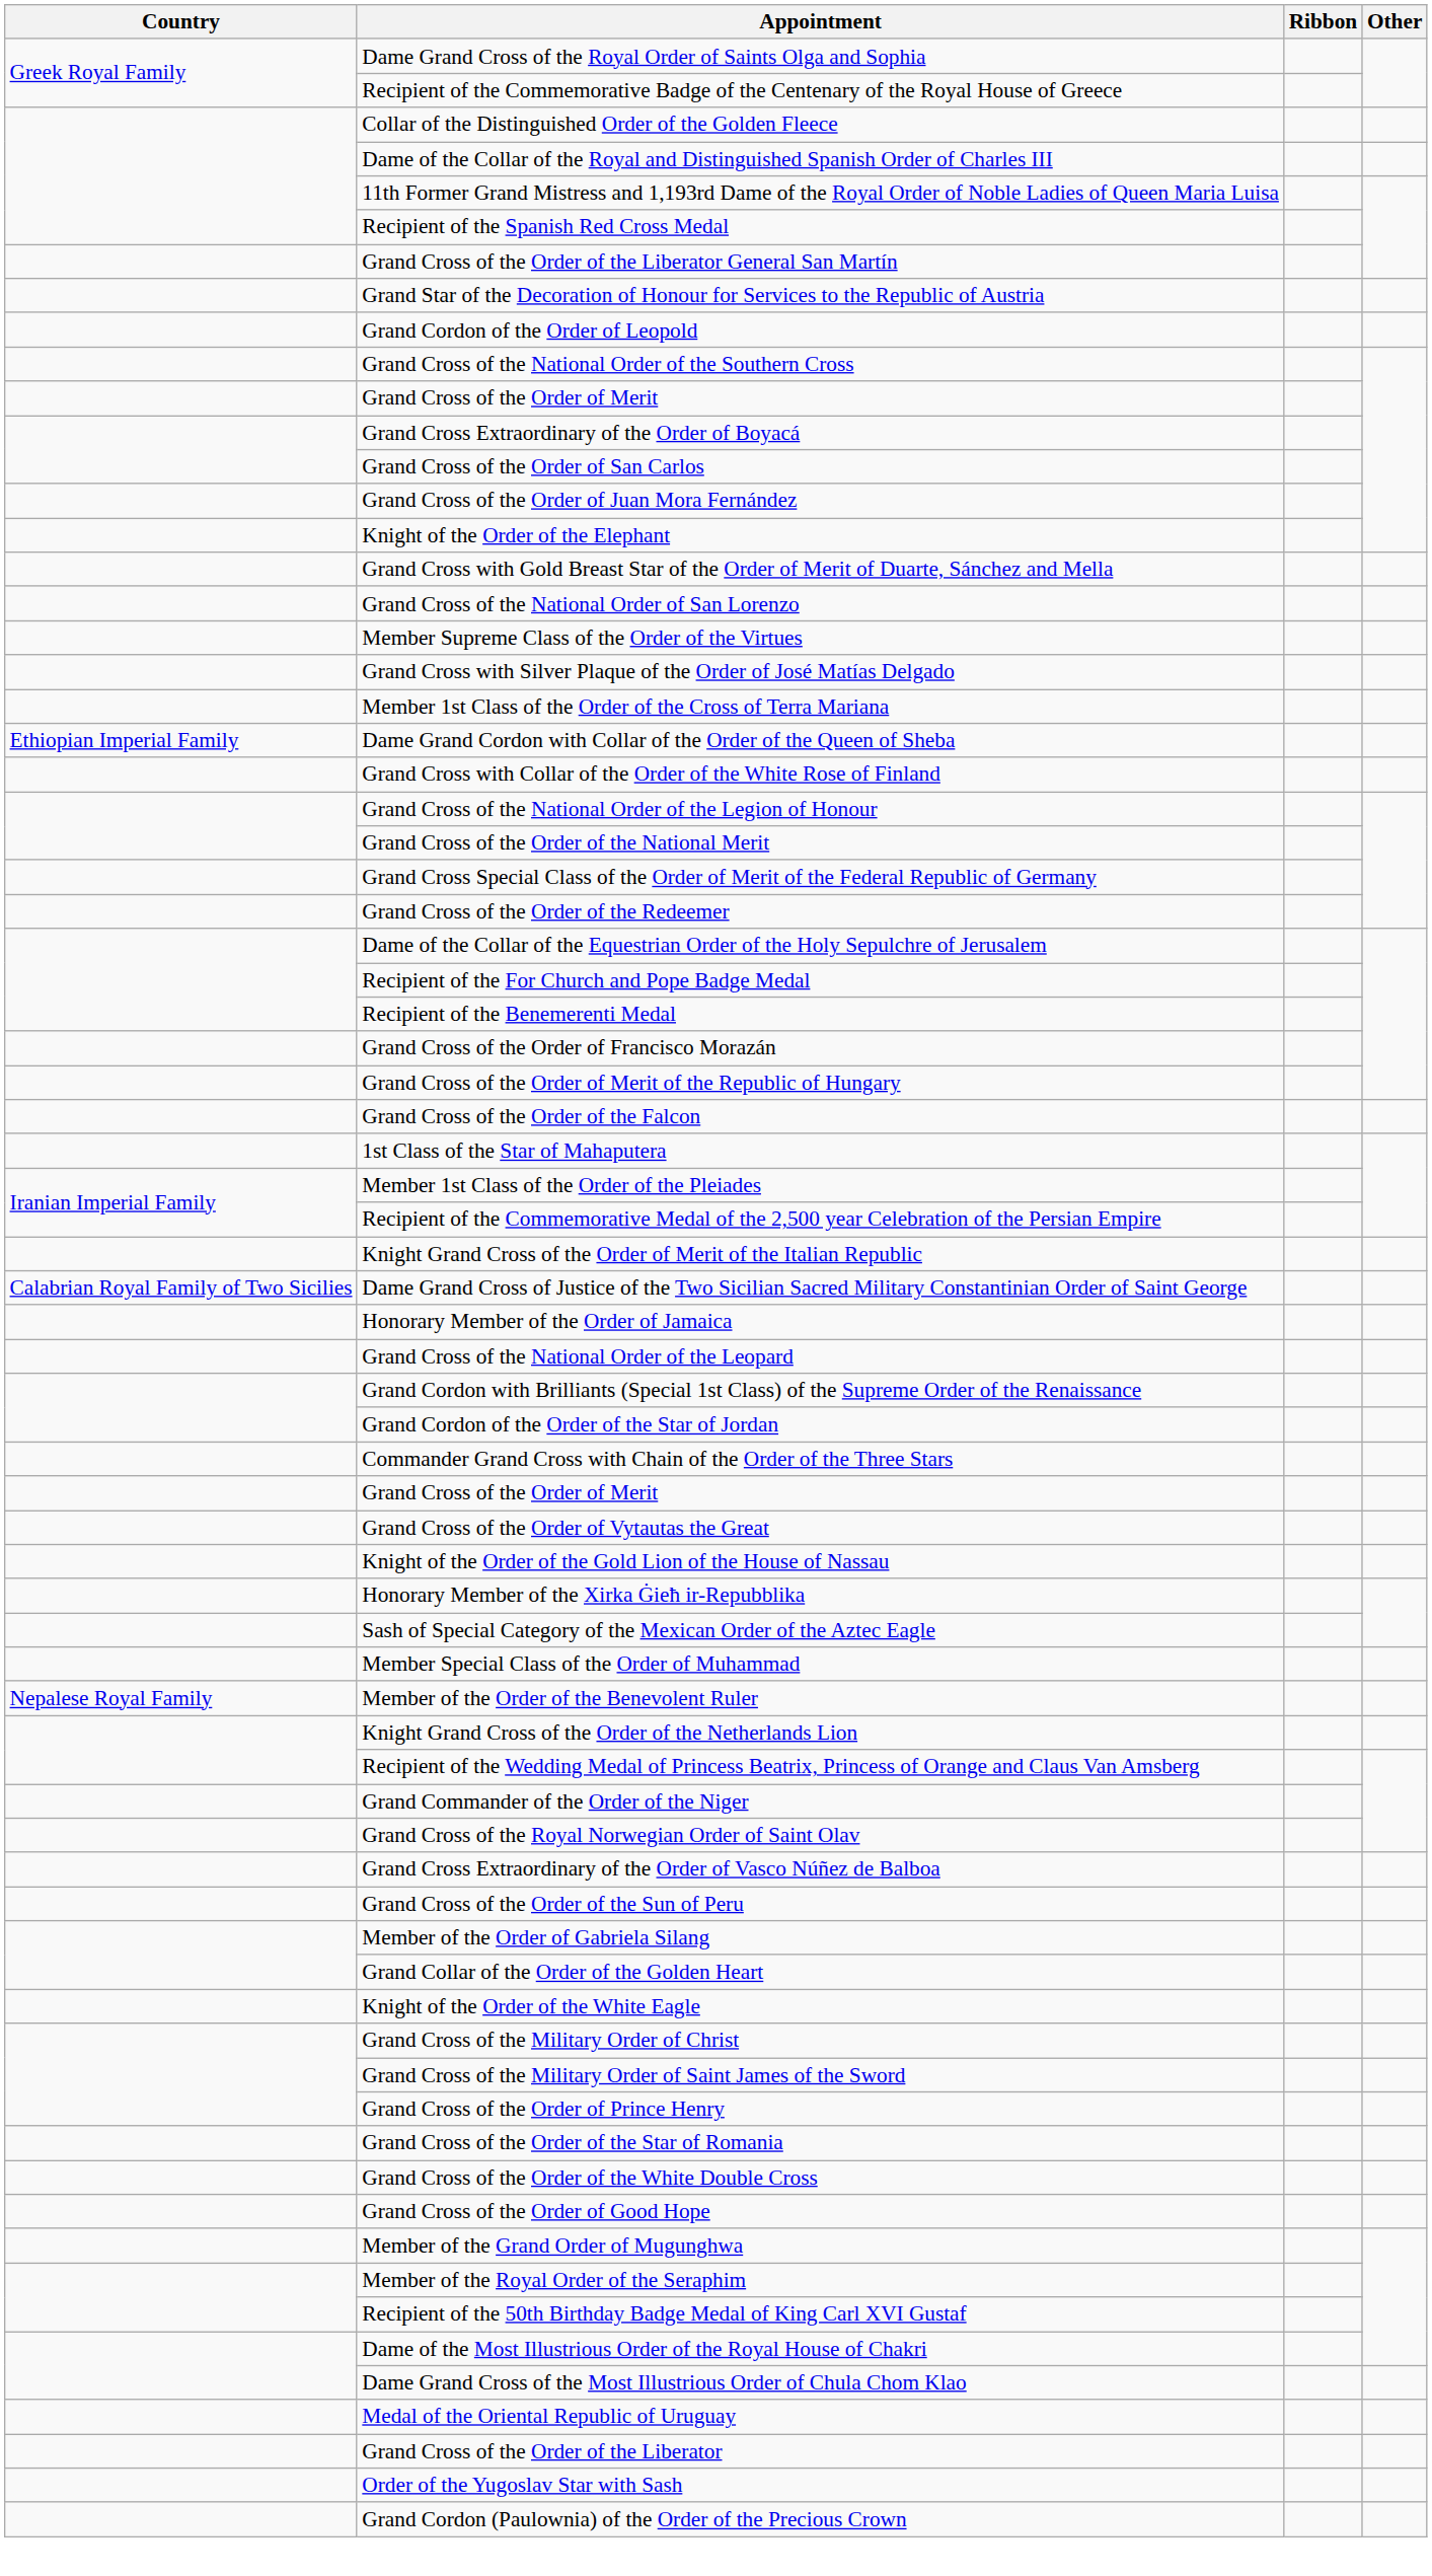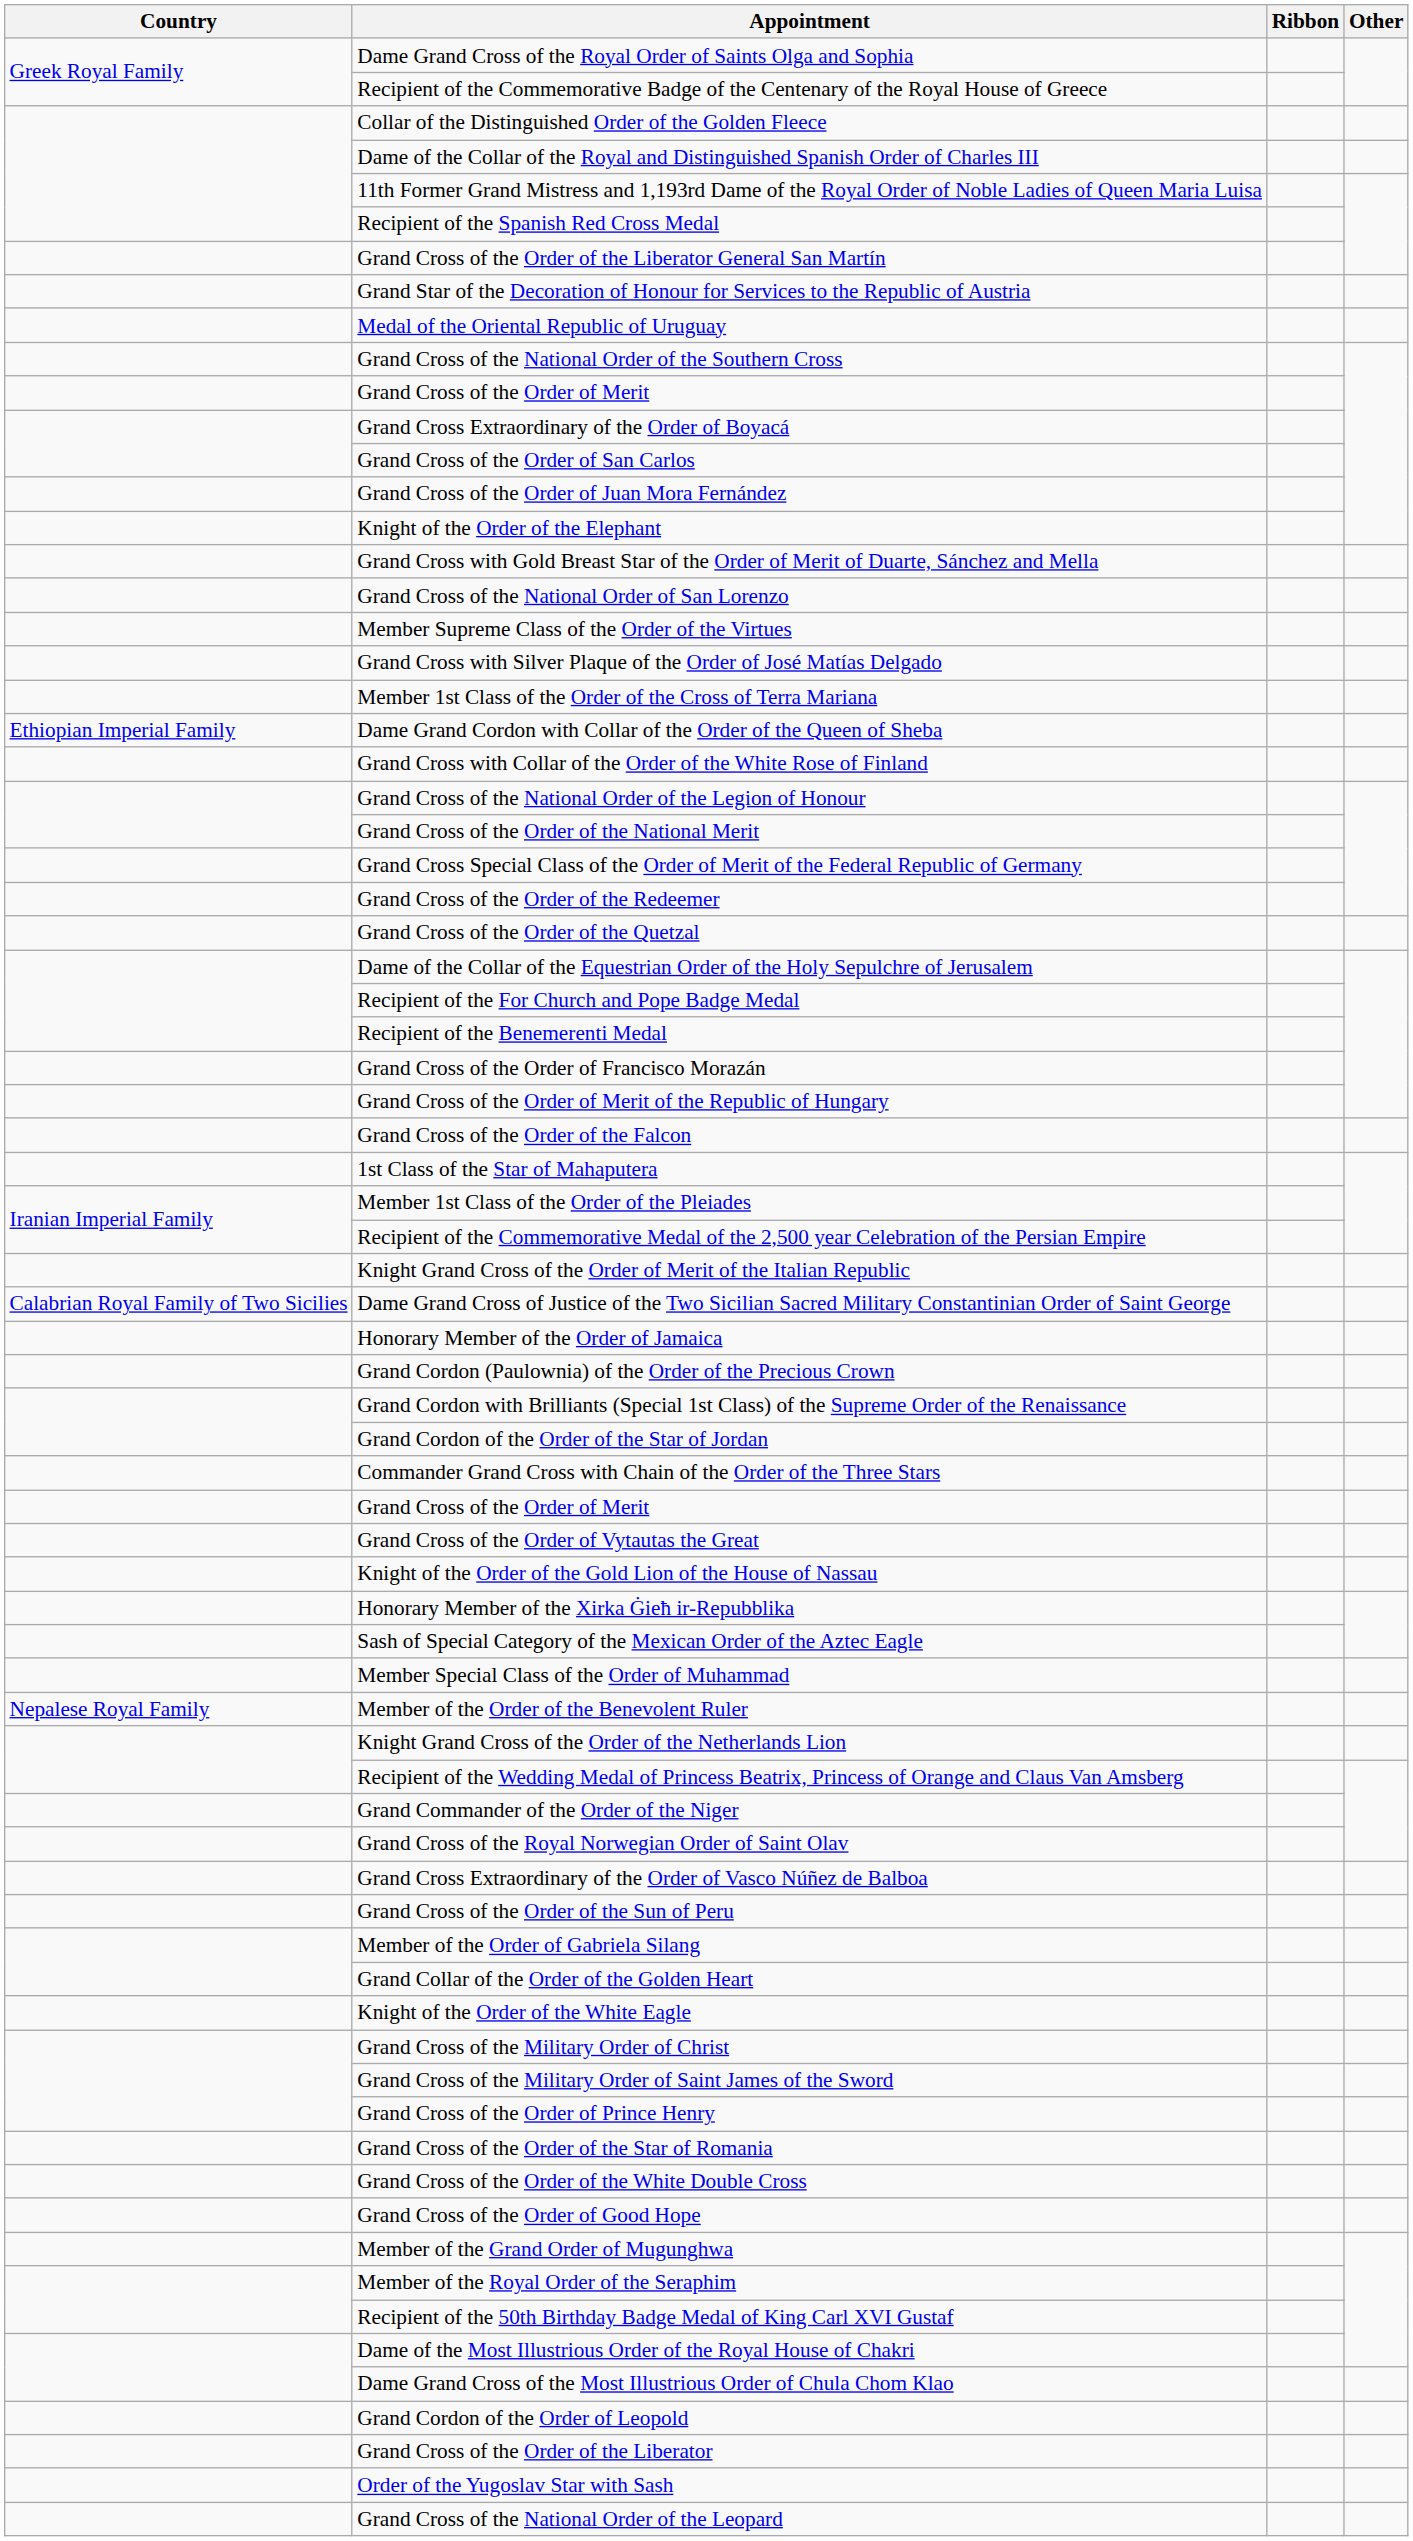 <table class="wikitable sortable">
 <tr>
 <th>Country</th>
 <th>Appointment</th>
 <th>Ribbon</th>
 <th>Other</th>
 </tr>
 <tr>
 <td rowspan="2"> <a href='#'>Greek Royal Family</a></td>
 <td>Dame Grand Cross of the <a href='#'>Royal Order of Saints Olga and Sophia</a></td>
 <td></td>
 <td rowspan="2"></td>
 </tr>
 <tr>
 <td>Recipient of the Commemorative Badge of the Centenary of the Royal House of Greece</td>
 <td></td>
 </tr>
 <tr>
 <td rowspan="4"></td>
 <td>Collar of the Distinguished <a href='#'>Order of the Golden Fleece</a></td>
 <td></td>
 <td></td>
 </tr>
 <tr>
 <td>Dame of the Collar of the <a href='#'>Royal and Distinguished Spanish Order of Charles III</a></td>
 <td></td>
 <td></td>
 </tr>
 <tr>
 <td>11th Former Grand Mistress and 1,193rd Dame of the <a href='#'>Royal Order of Noble Ladies of Queen Maria Luisa</a></td>
 <td></td>
 <td rowspan="3"></td>
 </tr>
 <tr>
 <td>Recipient of the <a href='#'>Spanish Red Cross Medal</a></td>
 <td></td>
 </tr>
 <tr>
 <td></td>
 <td>Grand Cross of the <a href='#'>Order of the Liberator General San Martín</a></td>
 <td></td>
 </tr>
 <tr>
 <td></td>
 <td>Grand Star of the <a href='#'>Decoration of Honour for Services to the Republic of Austria</a></td>
 <td></td>
 <td></td>
 </tr>
 <tr>
 <td></td>
-<td>Grand Cordon of the <a href='#'>Order of Leopold</a></td>
+<td><a href='#'>Medal of the Oriental Republic of Uruguay</a></td>
 <td></td>
 <td></td>
 </tr>
 <tr>
 <td></td>
 <td>Grand Cross of the <a href='#'>National Order of the Southern Cross</a></td>
 <td></td>
 <td rowspan="6"></td>
 </tr>
 <tr>
 <td></td>
 <td>Grand Cross of the <a href='#'>Order of Merit</a></td>
 <td></td>
 </tr>
 <tr>
 <td rowspan="2"></td>
 <td>Grand Cross Extraordinary of the <a href='#'>Order of Boyacá</a></td>
 <td></td>
 </tr>
 <tr>
 <td>Grand Cross of the <a href='#'>Order of San Carlos</a></td>
 <td></td>
 </tr>
 <tr>
 <td></td>
 <td>Grand Cross of the <a href='#'>Order of Juan Mora Fernández</a></td>
 <td></td>
 </tr>
 <tr>
 <td></td>
 <td>Knight of the <a href='#'>Order of the Elephant</a></td>
 <td></td>
 </tr>
 <tr>
 <td></td>
 <td>Grand Cross with Gold Breast Star of the <a href='#'>Order of Merit of Duarte, Sánchez and Mella</a></td>
 <td></td>
 <td></td>
 </tr>
 <tr>
 <td></td>
 <td>Grand Cross of the <a href='#'>National Order of San Lorenzo</a></td>
 <td></td>
 <td></td>
 </tr>
 <tr>
 <td></td>
 <td>Member Supreme Class of the <a href='#'>Order of the Virtues</a></td>
 <td></td>
 <td></td>
 </tr>
 <tr>
 <td></td>
 <td>Grand Cross with Silver Plaque of the <a href='#'>Order of José Matías Delgado</a></td>
 <td></td>
 <td></td>
 </tr>
 <tr>
 <td></td>
 <td>Member 1st Class of the <a href='#'>Order of the Cross of Terra Mariana</a></td>
 <td></td>
 <td></td>
 </tr>
 <tr>
 <td> <a href='#'>Ethiopian Imperial Family</a></td>
 <td>Dame Grand Cordon with Collar of the <a href='#'>Order of the Queen of Sheba</a></td>
 <td></td>
 <td></td>
 </tr>
 <tr>
 <td></td>
 <td>Grand Cross with Collar of the <a href='#'>Order of the White Rose of Finland</a></td>
 <td></td>
 <td></td>
 </tr>
 <tr>
 <td rowspan="2"></td>
 <td>Grand Cross of the <a href='#'>National Order of the Legion of Honour</a></td>
 <td></td>
 <td rowspan="4"></td>
 </tr>
 <tr>
 <td>Grand Cross of the <a href='#'>Order of the National Merit</a></td>
 <td></td>
 </tr>
 <tr>
 <td></td>
 <td>Grand Cross Special Class of the <a href='#'>Order of Merit of the Federal Republic of Germany</a></td>
 <td></td>
 </tr>
 <tr>
 <td></td>
 <td>Grand Cross of the <a href='#'>Order of the Redeemer</a></td>
 <td></td>
 </tr>
 <tr>
+<td></td>
+<td>Grand Cross of the <a href='#'>Order of the Quetzal</a></td>
+<td></td>
+<td></td>
+</tr>
+<tr>
 <td rowspan="3"></td>
 <td>Dame of the Collar of the <a href='#'>Equestrian Order of the Holy Sepulchre of Jerusalem</a></td>
 <td></td>
 <td rowspan="5"></td>
 </tr>
 <tr>
 <td>Recipient of the <a href='#'>For Church and Pope Badge Medal</a></td>
 <td></td>
 </tr>
 <tr>
 <td>Recipient of the <a href='#'>Benemerenti Medal</a></td>
 <td></td>
 </tr>
 <tr>
 <td></td>
 <td>Grand Cross of the Order of Francisco Morazán</td>
 <td></td>
 </tr>
 <tr>
 <td></td>
 <td>Grand Cross of the <a href='#'>Order of Merit of the Republic of Hungary</a></td>
 <td></td>
 </tr>
 <tr>
 <td></td>
 <td>Grand Cross of the <a href='#'>Order of the Falcon</a></td>
 <td></td>
 <td></td>
 </tr>
 <tr>
 <td></td>
 <td>1st Class of the <a href='#'>Star of Mahaputera</a></td>
 <td></td>
 <td rowspan="3"></td>
 </tr>
 <tr>
 <td rowspan="2"> <a href='#'>Iranian Imperial Family</a></td>
 <td>Member 1st Class of the <a href='#'>Order of the Pleiades</a></td>
 <td></td>
 </tr>
 <tr>
 <td>Recipient of the <a href='#'>Commemorative Medal of the 2,500 year Celebration of the Persian Empire</a></td>
 <td></td>
 </tr>
 <tr>
 <td></td>
 <td>Knight Grand Cross of the <a href='#'>Order of Merit of the Italian Republic</a></td>
 <td></td>
 <td></td>
 </tr>
 <tr>
 <td> <a href='#'>Calabrian Royal Family of Two Sicilies</a></td>
 <td>Dame Grand Cross of Justice of the <a href='#'>Two Sicilian Sacred Military Constantinian Order of Saint George</a></td>
 <td></td>
 <td></td>
 </tr>
 <tr>
 <td></td>
 <td>Honorary Member of the <a href='#'>Order of Jamaica</a></td>
 <td></td>
 <td></td>
 </tr>
 <tr>
 <td></td>
-<td>Grand Cross of the <a href='#'>National Order of the Leopard</a></td>
+<td>Grand Cordon (Paulownia) of the <a href='#'>Order of the Precious Crown</a></td>
 <td></td>
 <td></td>
 </tr>
 <tr>
 <td rowspan="2"></td>
 <td>Grand Cordon with Brilliants (Special 1st Class) of the <a href='#'>Supreme Order of the Renaissance</a></td>
 <td></td>
 <td></td>
 </tr>
 <tr>
 <td>Grand Cordon of the <a href='#'>Order of the Star of Jordan</a></td>
 <td></td>
 <td></td>
 </tr>
 <tr>
 <td></td>
 <td>Commander Grand Cross with Chain of the <a href='#'>Order of the Three Stars</a></td>
 <td></td>
 <td></td>
 </tr>
 <tr>
 <td></td>
 <td>Grand Cross of the <a href='#'>Order of Merit</a></td>
 <td></td>
 <td></td>
 </tr>
 <tr>
 <td></td>
 <td>Grand Cross of the <a href='#'>Order of Vytautas the Great</a></td>
 <td></td>
 <td></td>
 </tr>
 <tr>
 <td></td>
 <td>Knight of the <a href='#'>Order of the Gold Lion of the House of Nassau</a></td>
 <td></td>
 <td></td>
 </tr>
 <tr>
 <td></td>
 <td>Honorary Member of the <a href='#'>Xirka Ġieħ ir-Repubblika</a></td>
 <td></td>
 <td rowspan="2"></td>
 </tr>
 <tr>
 <td></td>
 <td>Sash of Special Category of the <a href='#'>Mexican Order of the Aztec Eagle</a></td>
 <td></td>
 </tr>
 <tr>
 <td></td>
 <td>Member Special Class of the <a href='#'>Order of Muhammad</a></td>
 <td></td>
 <td></td>
 </tr>
 <tr>
 <td> <a href='#'>Nepalese Royal Family</a></td>
 <td>Member of the <a href='#'>Order of the Benevolent Ruler</a></td>
 <td></td>
 <td></td>
 </tr>
 <tr>
 <td rowspan="2"></td>
 <td>Knight Grand Cross of the <a href='#'>Order of the Netherlands Lion</a></td>
 <td></td>
 <td></td>
 </tr>
 <tr>
 <td>Recipient of the <a href='#'>Wedding Medal of Princess Beatrix, Princess of Orange and Claus Van Amsberg</a></td>
 <td></td>
 <td rowspan="3"></td>
 </tr>
 <tr>
 <td></td>
 <td>Grand Commander of the <a href='#'>Order of the Niger</a></td>
 <td></td>
 </tr>
 <tr>
 <td></td>
 <td>Grand Cross of the <a href='#'>Royal Norwegian Order of Saint Olav</a></td>
 <td></td>
 </tr>
 <tr>
 <td></td>
 <td>Grand Cross Extraordinary of the <a href='#'>Order of Vasco Núñez de Balboa</a></td>
 <td></td>
 <td></td>
 </tr>
 <tr>
 <td></td>
 <td>Grand Cross of the <a href='#'>Order of the Sun of Peru</a></td>
 <td></td>
 <td></td>
 </tr>
 <tr>
 <td rowspan="2"></td>
 <td>Member of the <a href='#'>Order of Gabriela Silang</a></td>
 <td></td>
 <td></td>
 </tr>
 <tr>
 <td>Grand Collar of the <a href='#'>Order of the Golden Heart</a></td>
 <td></td>
 <td></td>
 </tr>
 <tr>
 <td></td>
 <td>Knight of the <a href='#'>Order of the White Eagle</a></td>
 <td></td>
 <td></td>
 </tr>
 <tr>
 <td rowspan="3"></td>
 <td>Grand Cross of the <a href='#'>Military Order of Christ</a></td>
 <td></td>
 <td></td>
 </tr>
 <tr>
 <td>Grand Cross of the <a href='#'>Military Order of Saint James of the Sword</a></td>
 <td></td>
 <td></td>
 </tr>
 <tr>
 <td>Grand Cross of the <a href='#'>Order of Prince Henry</a></td>
 <td></td>
 <td></td>
 </tr>
 <tr>
 <td></td>
 <td>Grand Cross of the <a href='#'>Order of the Star of Romania</a></td>
 <td></td>
 <td></td>
 </tr>
 <tr>
 <td></td>
 <td>Grand Cross of the <a href='#'>Order of the White Double Cross</a></td>
 <td></td>
 <td></td>
 </tr>
 <tr>
 <td></td>
 <td>Grand Cross of the <a href='#'>Order of Good Hope</a></td>
 <td></td>
 <td></td>
 </tr>
 <tr>
 <td></td>
 <td>Member of the <a href='#'>Grand Order of Mugunghwa</a></td>
 <td></td>
 <td rowspan="4"></td>
 </tr>
 <tr>
 <td rowspan="2"></td>
 <td>Member of the <a href='#'>Royal Order of the Seraphim</a></td>
 <td></td>
 </tr>
 <tr>
 <td>Recipient of the <a href='#'>50th Birthday Badge Medal of King Carl XVI Gustaf</a></td>
 <td></td>
 </tr>
 <tr>
 <td rowspan="2"></td>
 <td>Dame of the <a href='#'>Most Illustrious Order of the Royal House of Chakri</a></td>
 <td></td>
 </tr>
 <tr>
 <td>Dame Grand Cross of the <a href='#'>Most Illustrious Order of Chula Chom Klao</a></td>
 <td></td>
 <td></td>
 </tr>
 <tr>
 <td></td>
-<td><a href='#'>Medal of the Oriental Republic of Uruguay</a></td>
+<td>Grand Cordon of the <a href='#'>Order of Leopold</a></td>
 <td></td>
 <td></td>
 </tr>
 <tr>
 <td></td>
 <td>Grand Cross of the <a href='#'>Order of the Liberator</a></td>
 <td></td>
 <td></td>
 </tr>
 <tr>
 <td></td>
 <td><a href='#'>Order of the Yugoslav Star with Sash</a></td>
 <td></td>
 <td></td>
 </tr>
 <tr>
 <td></td>
-<td>Grand Cordon (Paulownia) of the <a href='#'>Order of the Precious Crown</a></td>
+<td>Grand Cross of the <a href='#'>National Order of the Leopard</a></td>
 <td></td>
 <td></td>
 </tr>
 </table>
